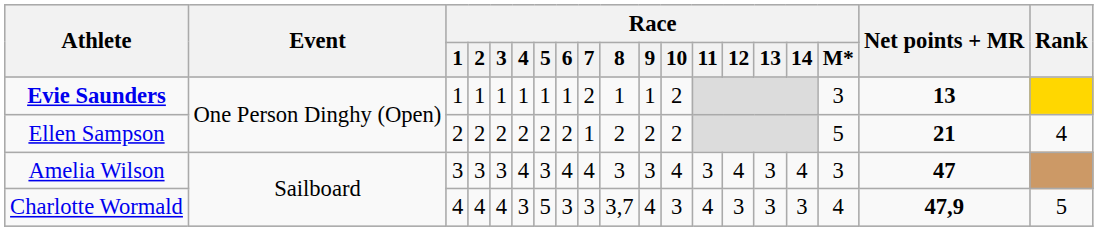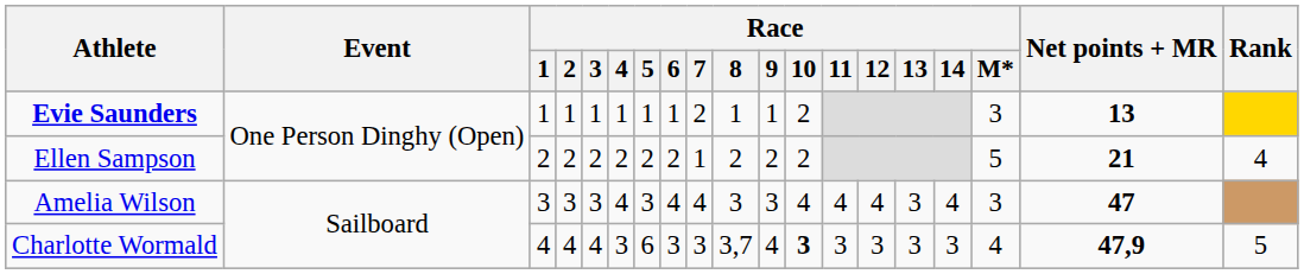 <table class=wikitable style=font-size:90%;text-align:center>
 <tr>
 <th rowspan=2>Athlete</th>
 <th rowspan=2>Event</th>
 <th colspan=15>Race</th>
 <th rowspan=2>Net points + MR</th>
 <th rowspan=2>Rank</th>
 </tr>
 <tr style=font-size:95%>
 <th>1</th>
 <th>2</th>
 <th>3</th>
 <th>4</th>
 <th>5</th>
 <th>6</th>
 <th>7</th>
 <th>8</th>
 <th>9</th>
 <th>10</th>
 <th>11</th>
 <th>12</th>
 <th>13</th>
 <th>14</th>
 <th>M*</th>
 </tr>
 <tr>
 <td><strong><a href='#'>Evie Saunders</a></strong></td>
 <td rowspan=2>One Person Dinghy (Open)</td>
 <td>1</td>
 <td>1</td>
 <td>1</td>
 <td>1</td>
 <td>1</td>
 <td>1</td>
 <td>2</td>
 <td>1</td>
 <td>1</td>
 <td>2</td>
 <td style="text-align:center; background:#dcdcdc;" colspan=4></td>
 <td>3</td>
 <td><strong>13</strong></td>
 <td bgcolor=gold></td>
 </tr>
 <tr>
 <td><a href='#'>Ellen Sampson</a></td>
 <td>2</td>
 <td>2</td>
 <td>2</td>
 <td>2</td>
 <td>2</td>
 <td>2</td>
 <td>1</td>
 <td>2</td>
 <td>2</td>
 <td>2</td>
 <td style="text-align:center; background:#dcdcdc;" colspan=4></td>
 <td>5</td>
 <td><strong>21</strong></td>
 <td>4</td>
 </tr>
 <tr>
 <td><a href='#'>Amelia Wilson</a></td>
 <td rowspan=2>Sailboard</td>
 <td>3</td>
 <td>3</td>
 <td>3</td>
 <td>4</td>
 <td>3</td>
 <td>4</td>
 <td>4</td>
 <td>3</td>
 <td>3</td>
 <td>4</td>
-<td>3</td>
+<td>4</td>
 <td>4</td>
 <td>3</td>
 <td>4</td>
 <td>3</td>
 <td><strong>47</strong></td>
 <td bgcolor=cc9966></td>
 </tr>
 <tr>
 <td><a href='#'>Charlotte Wormald</a></td>
 <td>4</td>
 <td>4</td>
 <td>4</td>
 <td>3</td>
-<td>5</td>
+<td>6</td>
 <td>3</td>
 <td>3</td>
 <td>3,7</td>
 <td>4</td>
+<td><strong>3</strong></td>
 <td>3</td>
-<td>4</td>
 <td>3</td>
 <td>3</td>
 <td>3</td>
 <td>4</td>
 <td><strong>47,9</strong></td>
 <td>5</td>
 </tr>
 </table>
